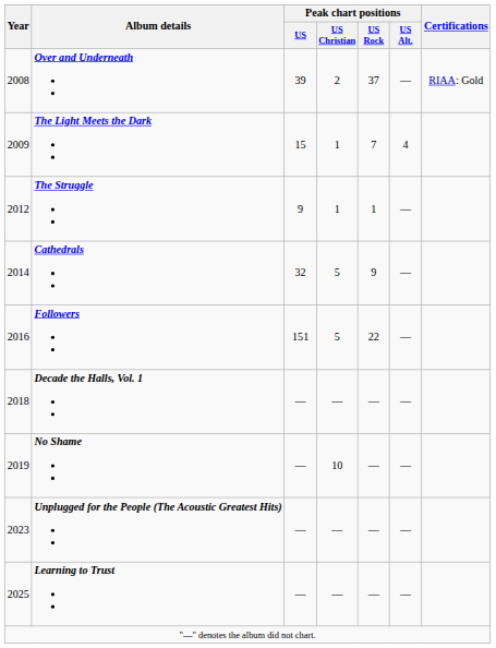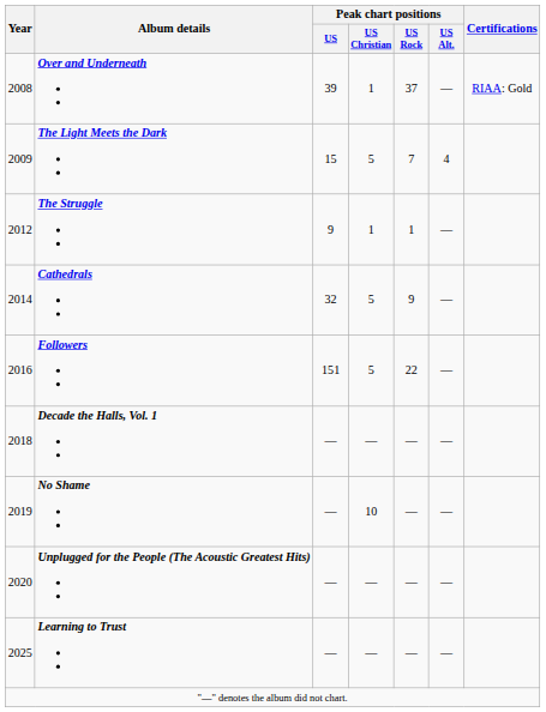 <table class="wikitable" style="text-align:center;">
 <tr>
 <th rowspan="2">Year</th>
 <th rowspan="2">Album details</th>
 <th colspan="4">Peak chart positions</th>
 <th scope="col" rowspan="2"><a href='#'>Certifications</a></th>
 </tr>
 <tr style="font-size:smaller;">
 <th style="width:40px;"><a href='#'>US</a><br></th>
 <th style="width:40px;"><a href='#'>US<br>Christian</a></th>
 <th style="width:40px;"><a href='#'>US<br>Rock</a></th>
 <th style="width:40px;"><a href='#'>US<br>Alt.</a></th>
 </tr>
 <tr>
 <td>2008</td>
 <td style="text-align:left;"><strong><em><a href='#'>Over and Underneath</a></em></strong><br><ul><li></li><li></li></ul></td>
 <td>39</td>
-<td>2</td>
+<td>1</td>
 <td>37</td>
 <td>—</td>
 <td><a href='#'>RIAA</a>: Gold</td>
 </tr>
 <tr>
 <td>2009</td>
 <td style="text-align:left;"><strong><em><a href='#'>The Light Meets the Dark</a></em></strong><br><ul><li></li><li></li></ul></td>
 <td>15</td>
-<td>1</td>
+<td>5</td>
 <td>7</td>
 <td>4</td>
 <td></td>
 </tr>
 <tr>
 <td>2012</td>
 <td style="text-align:left;"><strong><em><a href='#'>The Struggle</a></em></strong><br><ul><li></li><li></li></ul></td>
 <td>9</td>
 <td>1</td>
 <td>1</td>
 <td>—</td>
 <td></td>
 </tr>
 <tr>
 <td>2014</td>
 <td style="text-align:left;"><strong><em><a href='#'>Cathedrals</a></em></strong><br><ul><li></li><li></li></ul></td>
 <td>32</td>
 <td>5</td>
 <td>9</td>
 <td>—</td>
 <td></td>
 </tr>
 <tr>
 <td>2016</td>
 <td style="text-align:left;"><strong><em><a href='#'>Followers</a></em></strong><br><ul><li></li><li></li></ul></td>
 <td>151</td>
 <td>5</td>
 <td>22</td>
 <td>—</td>
 <td></td>
 </tr>
 <tr>
 <td>2018</td>
 <td style="text-align:left;"><strong><em>Decade the Halls, Vol. 1</em></strong><br><ul><li></li><li></li></ul></td>
 <td>—</td>
 <td>—</td>
 <td>—</td>
 <td>—</td>
 <td></td>
 </tr>
 <tr>
 <td>2019</td>
 <td style="text-align:left;"><strong><em>No Shame</em></strong><br><ul><li></li><li></li></ul></td>
 <td>—</td>
 <td>10</td>
 <td>—</td>
 <td>—</td>
 <td></td>
 </tr>
 <tr>
-<td>2023</td>
+<td>2020</td>
 <td style="text-align:left;"><strong><em>Unplugged for the People (The Acoustic Greatest Hits)</em></strong><br><ul><li></li><li></li></ul></td>
 <td>—</td>
 <td>—</td>
 <td>—</td>
 <td>—</td>
 </tr>
 <tr>
 <td>2025</td>
 <td style="text-align:left;"><strong><em>Learning to Trust</em></strong><br><ul><li></li><li></li></ul></td>
 <td>—</td>
 <td>—</td>
 <td>—</td>
 <td>—</td>
 <td></td>
 </tr>
 <tr>
 <td style="text-align:center;" colspan="8"><small>"—" denotes the album did not chart.</small></td>
 </tr>
 </table>
